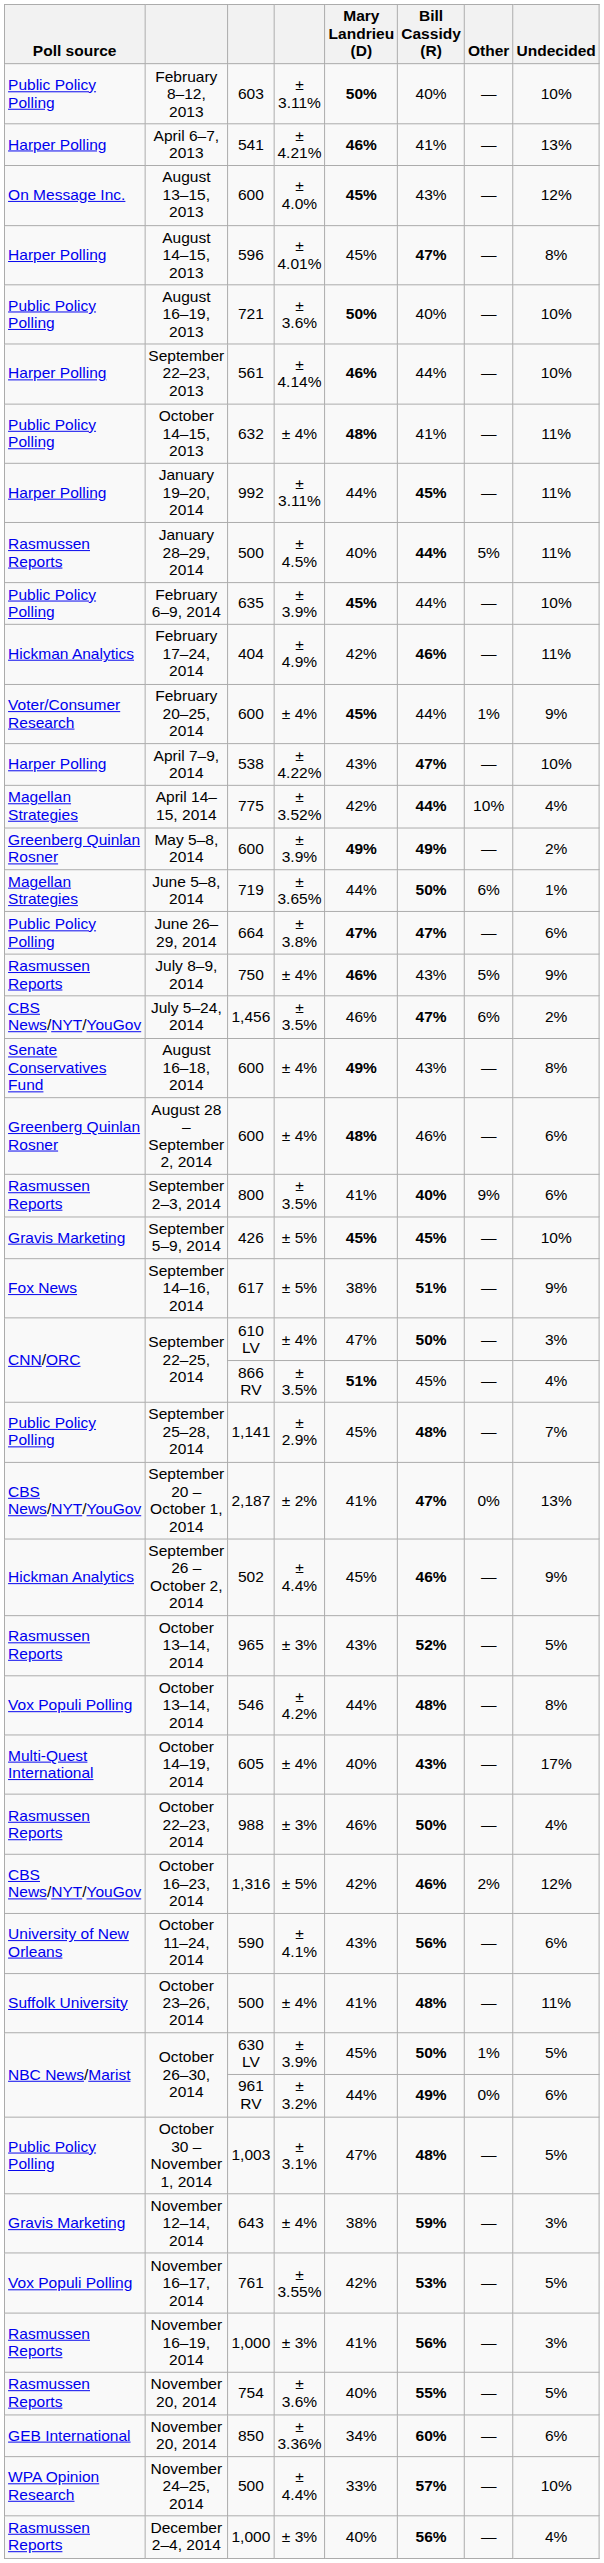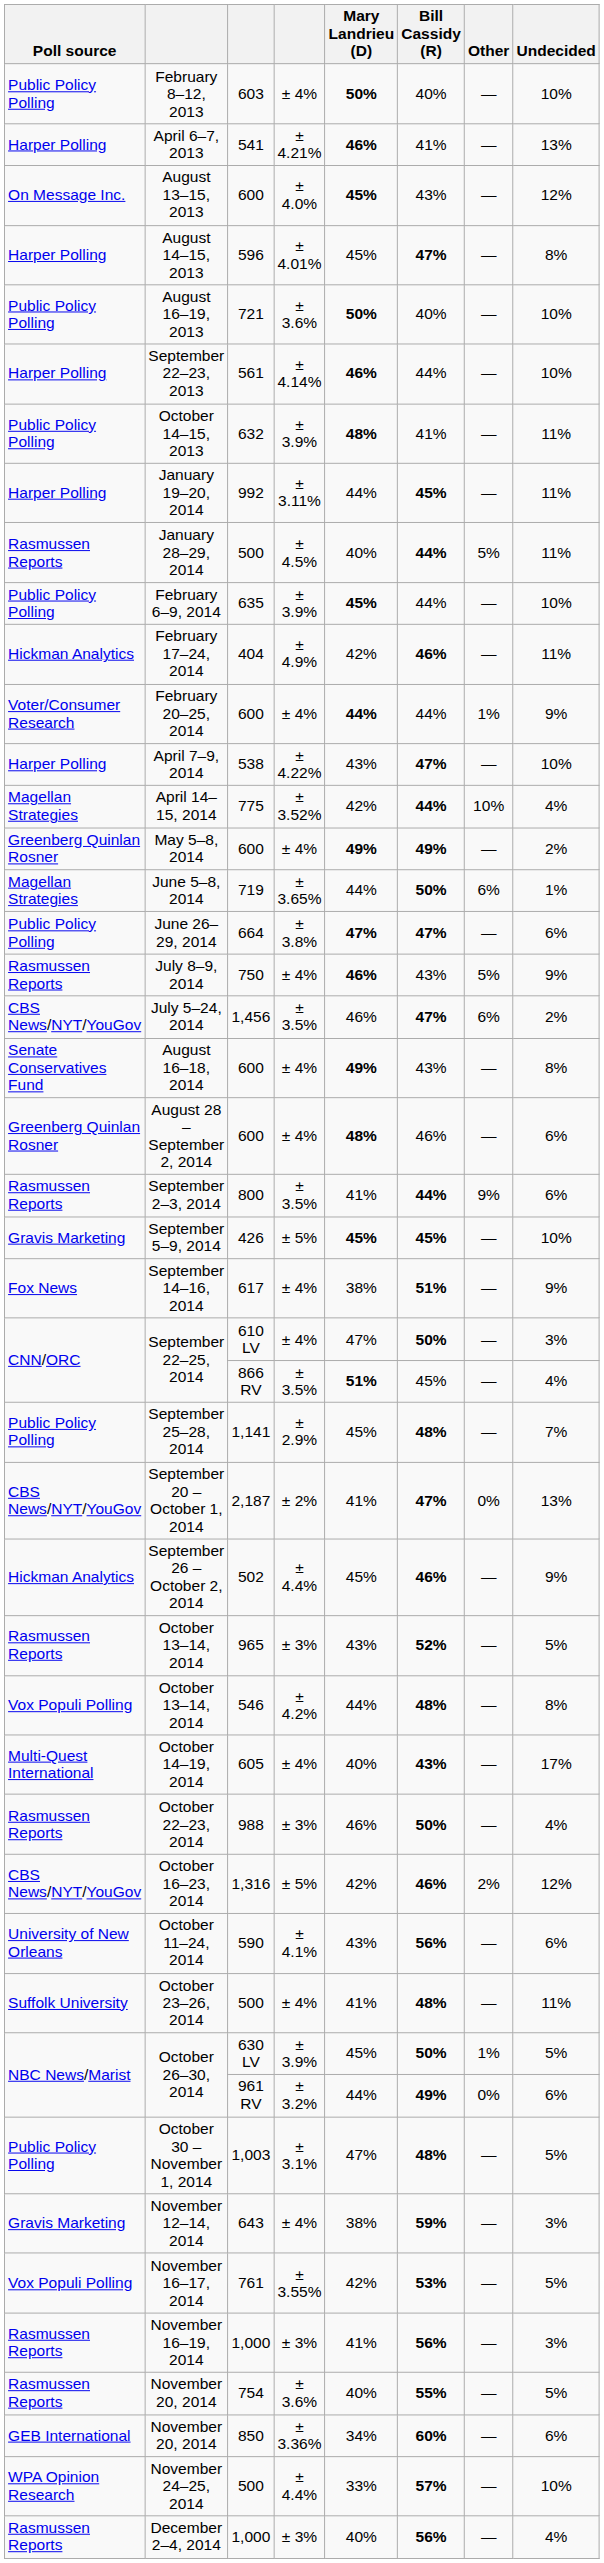 <table class="wikitable" style="text-align:center">
 <tr valign= bottom>
 <th>Poll source</th>
 <th></th>
 <th></th>
 <th></th>
 <th style="width:100px;">Mary<br>Landrieu (D)</th>
 <th style="width:100px;">Bill<br>Cassidy (R)</th>
 <th>Other</th>
 <th>Undecided</th>
 </tr>
 <tr>
 <td align=left><a href='#'>Public Policy Polling</a></td>
 <td>February 8–12, 2013</td>
 <td>603</td>
-<td>± 3.11%</td>
+<td>± 4%</td>
 <td><strong>50%</strong></td>
 <td>40%</td>
 <td>—</td>
 <td>10%</td>
 </tr>
 <tr>
 <td align=left><a href='#'>Harper Polling</a></td>
 <td>April 6–7, 2013</td>
 <td>541</td>
 <td>± 4.21%</td>
 <td><strong>46%</strong></td>
 <td>41%</td>
 <td>—</td>
 <td>13%</td>
 </tr>
 <tr>
 <td align=left><a href='#'>On Message Inc.</a></td>
 <td>August 13–15, 2013</td>
 <td>600</td>
 <td>± 4.0%</td>
 <td><strong>45%</strong></td>
 <td>43%</td>
 <td>—</td>
 <td>12%</td>
 </tr>
 <tr>
 <td align=left><a href='#'>Harper Polling</a></td>
 <td>August 14–15, 2013</td>
 <td>596</td>
 <td>± 4.01%</td>
 <td>45%</td>
 <td><strong>47%</strong></td>
 <td>—</td>
 <td>8%</td>
 </tr>
 <tr>
 <td align=left><a href='#'>Public Policy Polling</a></td>
 <td>August 16–19, 2013</td>
 <td>721</td>
 <td>± 3.6%</td>
 <td><strong>50%</strong></td>
 <td>40%</td>
 <td>—</td>
 <td>10%</td>
 </tr>
 <tr>
 <td align=left><a href='#'>Harper Polling</a></td>
 <td>September 22–23, 2013</td>
 <td>561</td>
 <td>± 4.14%</td>
 <td><strong>46%</strong></td>
 <td>44%</td>
 <td>—</td>
 <td>10%</td>
 </tr>
 <tr>
 <td align=left><a href='#'>Public Policy Polling</a></td>
 <td>October 14–15, 2013</td>
 <td>632</td>
-<td>± 4%</td>
+<td>± 3.9%</td>
 <td><strong>48%</strong></td>
 <td>41%</td>
 <td>—</td>
 <td>11%</td>
 </tr>
 <tr>
 <td align=left><a href='#'>Harper Polling</a></td>
 <td>January 19–20, 2014</td>
 <td>992</td>
 <td>± 3.11%</td>
 <td>44%</td>
 <td><strong>45%</strong></td>
 <td>—</td>
 <td>11%</td>
 </tr>
 <tr>
 <td align=left><a href='#'>Rasmussen Reports</a></td>
 <td>January 28–29, 2014</td>
 <td>500</td>
 <td>± 4.5%</td>
 <td>40%</td>
 <td><strong>44%</strong></td>
 <td>5%</td>
 <td>11%</td>
 </tr>
 <tr>
 <td align=left><a href='#'>Public Policy Polling</a></td>
 <td>February 6–9, 2014</td>
 <td>635</td>
 <td>± 3.9%</td>
 <td><strong>45%</strong></td>
 <td>44%</td>
 <td>—</td>
 <td>10%</td>
 </tr>
 <tr>
 <td align=left><a href='#'>Hickman Analytics</a></td>
 <td>February 17–24, 2014</td>
 <td>404</td>
 <td>± 4.9%</td>
 <td>42%</td>
 <td><strong>46%</strong></td>
 <td>—</td>
 <td>11%</td>
 </tr>
 <tr>
 <td align=left><a href='#'>Voter/Consumer Research</a></td>
 <td>February 20–25, 2014</td>
 <td>600</td>
 <td>± 4%</td>
-<td><strong>45%</strong></td>
+<td><strong>44%</strong></td>
 <td>44%</td>
 <td>1%</td>
 <td>9%</td>
 </tr>
 <tr>
 <td align=left><a href='#'>Harper Polling</a></td>
 <td>April 7–9, 2014</td>
 <td>538</td>
 <td>± 4.22%</td>
 <td>43%</td>
 <td><strong>47%</strong></td>
 <td>—</td>
 <td>10%</td>
 </tr>
 <tr>
 <td align=left><a href='#'>Magellan Strategies</a></td>
 <td>April 14–15, 2014</td>
 <td>775</td>
 <td>± 3.52%</td>
 <td>42%</td>
 <td><strong>44%</strong></td>
 <td>10%</td>
 <td>4%</td>
 </tr>
 <tr>
 <td align=left><a href='#'>Greenberg Quinlan Rosner</a></td>
 <td>May 5–8, 2014</td>
 <td>600</td>
-<td>± 3.9%</td>
+<td>± 4%</td>
 <td><strong>49%</strong></td>
 <td><strong>49%</strong></td>
 <td>—</td>
 <td>2%</td>
 </tr>
 <tr>
 <td align=left><a href='#'>Magellan Strategies</a></td>
 <td>June 5–8, 2014</td>
 <td>719</td>
 <td>± 3.65%</td>
 <td>44%</td>
 <td><strong>50%</strong></td>
 <td>6%</td>
 <td>1%</td>
 </tr>
 <tr>
 <td align=left><a href='#'>Public Policy Polling</a></td>
 <td>June 26–29, 2014</td>
 <td>664</td>
 <td>± 3.8%</td>
 <td><strong>47%</strong></td>
 <td><strong>47%</strong></td>
 <td>—</td>
 <td>6%</td>
 </tr>
 <tr>
 <td align=left><a href='#'>Rasmussen Reports</a></td>
 <td>July 8–9, 2014</td>
 <td>750</td>
 <td>± 4%</td>
 <td><strong>46%</strong></td>
 <td>43%</td>
 <td>5%</td>
 <td>9%</td>
 </tr>
 <tr>
 <td align=left><a href='#'>CBS News</a>/<a href='#'>NYT</a>/<a href='#'>YouGov</a></td>
 <td>July 5–24, 2014</td>
 <td>1,456</td>
 <td>± 3.5%</td>
 <td>46%</td>
 <td><strong>47%</strong></td>
 <td>6%</td>
 <td>2%</td>
 </tr>
 <tr>
 <td align=left><a href='#'>Senate Conservatives Fund</a></td>
 <td>August 16–18, 2014</td>
 <td>600</td>
 <td>± 4%</td>
 <td><strong>49%</strong></td>
 <td>43%</td>
 <td>—</td>
 <td>8%</td>
 </tr>
 <tr>
 <td align=left><a href='#'>Greenberg Quinlan Rosner</a></td>
 <td>August 28 – September 2, 2014</td>
 <td>600</td>
 <td>± 4%</td>
 <td><strong>48%</strong></td>
 <td>46%</td>
 <td>—</td>
 <td>6%</td>
 </tr>
 <tr>
 <td align=left><a href='#'>Rasmussen Reports</a></td>
 <td>September 2–3, 2014</td>
 <td>800</td>
 <td>± 3.5%</td>
 <td>41%</td>
-<td><strong>40%</strong></td>
+<td><strong>44%</strong></td>
 <td>9%</td>
 <td>6%</td>
 </tr>
 <tr>
 <td align=left><a href='#'>Gravis Marketing</a></td>
 <td>September 5–9, 2014</td>
 <td>426</td>
 <td>± 5%</td>
 <td><strong>45%</strong></td>
 <td><strong>45%</strong></td>
 <td>—</td>
 <td>10%</td>
 </tr>
 <tr>
 <td align=left><a href='#'>Fox News</a></td>
 <td>September 14–16, 2014</td>
 <td>617</td>
-<td>± 5%</td>
+<td>± 4%</td>
 <td>38%</td>
 <td><strong>51%</strong></td>
 <td>—</td>
 <td>9%</td>
 </tr>
 <tr>
 <td align=left rowspan=2><a href='#'>CNN</a>/<a href='#'>ORC</a></td>
 <td rowspan=2>September 22–25, 2014</td>
 <td>610 LV</td>
 <td>± 4%</td>
 <td>47%</td>
 <td><strong>50%</strong></td>
 <td>—</td>
 <td>3%</td>
 </tr>
 <tr>
 <td>866 RV</td>
 <td>± 3.5%</td>
 <td><strong>51%</strong></td>
 <td>45%</td>
 <td>—</td>
 <td>4%</td>
 </tr>
 <tr>
 <td align=left><a href='#'>Public Policy Polling</a></td>
 <td>September 25–28, 2014</td>
 <td>1,141</td>
 <td>± 2.9%</td>
 <td>45%</td>
 <td><strong>48%</strong></td>
 <td>—</td>
 <td>7%</td>
 </tr>
 <tr>
 <td align=left><a href='#'>CBS News</a>/<a href='#'>NYT</a>/<a href='#'>YouGov</a></td>
 <td>September 20 – October 1, 2014</td>
 <td>2,187</td>
 <td>± 2%</td>
 <td>41%</td>
 <td><strong>47%</strong></td>
 <td>0%</td>
 <td>13%</td>
 </tr>
 <tr>
 <td align=left><a href='#'>Hickman Analytics</a></td>
 <td>September 26 – October 2, 2014</td>
 <td>502</td>
 <td>± 4.4%</td>
 <td>45%</td>
 <td><strong>46%</strong></td>
 <td>—</td>
 <td>9%</td>
 </tr>
 <tr>
 <td align=left><a href='#'>Rasmussen Reports</a></td>
 <td>October 13–14, 2014</td>
 <td>965</td>
 <td>± 3%</td>
 <td>43%</td>
 <td><strong>52%</strong></td>
 <td>—</td>
 <td>5%</td>
 </tr>
 <tr>
 <td align=left><a href='#'>Vox Populi Polling</a></td>
 <td>October 13–14, 2014</td>
 <td>546</td>
 <td>± 4.2%</td>
 <td>44%</td>
 <td><strong>48%</strong></td>
 <td>—</td>
 <td>8%</td>
 </tr>
 <tr>
 <td align=left><a href='#'>Multi-Quest International</a></td>
 <td>October 14–19, 2014</td>
 <td>605</td>
 <td>± 4%</td>
 <td>40%</td>
 <td><strong>43%</strong></td>
 <td>—</td>
 <td>17%</td>
 </tr>
 <tr>
 <td align=left><a href='#'>Rasmussen Reports</a></td>
 <td>October 22–23, 2014</td>
 <td>988</td>
 <td>± 3%</td>
 <td>46%</td>
 <td><strong>50%</strong></td>
 <td>—</td>
 <td>4%</td>
 </tr>
 <tr>
 <td align=left><a href='#'>CBS News</a>/<a href='#'>NYT</a>/<a href='#'>YouGov</a></td>
 <td>October 16–23, 2014</td>
 <td>1,316</td>
 <td>± 5%</td>
 <td>42%</td>
 <td><strong>46%</strong></td>
 <td>2%</td>
 <td>12%</td>
 </tr>
 <tr>
 <td align=left><a href='#'>University of New Orleans</a></td>
 <td>October 11–24, 2014</td>
 <td>590</td>
 <td>± 4.1%</td>
 <td>43%</td>
 <td><strong>56%</strong></td>
 <td>—</td>
 <td>6%</td>
 </tr>
 <tr>
 <td align=left><a href='#'>Suffolk University</a></td>
 <td>October 23–26, 2014</td>
 <td>500</td>
 <td>± 4%</td>
 <td>41%</td>
 <td><strong>48%</strong></td>
 <td>—</td>
 <td>11%</td>
 </tr>
 <tr>
 <td align=left rowspan=2><a href='#'>NBC News</a>/<a href='#'>Marist</a></td>
 <td rowspan=2>October 26–30, 2014</td>
 <td>630 LV</td>
 <td>± 3.9%</td>
 <td>45%</td>
 <td><strong>50%</strong></td>
 <td>1%</td>
 <td>5%</td>
 </tr>
 <tr>
 <td>961 RV</td>
 <td>± 3.2%</td>
 <td>44%</td>
 <td><strong>49%</strong></td>
 <td>0%</td>
 <td>6%</td>
 </tr>
 <tr>
 <td align=left><a href='#'>Public Policy Polling</a></td>
 <td>October 30 – November 1, 2014</td>
 <td>1,003</td>
 <td>± 3.1%</td>
 <td>47%</td>
 <td><strong>48%</strong></td>
 <td>—</td>
 <td>5%</td>
 </tr>
 <tr>
 <td align=left><a href='#'>Gravis Marketing</a></td>
 <td>November 12–14, 2014</td>
 <td>643</td>
 <td>± 4%</td>
 <td>38%</td>
 <td><strong>59%</strong></td>
 <td>—</td>
 <td>3%</td>
 </tr>
 <tr>
 <td align=left><a href='#'>Vox Populi Polling</a></td>
 <td>November 16–17, 2014</td>
 <td>761</td>
 <td>± 3.55%</td>
 <td>42%</td>
 <td><strong>53%</strong></td>
 <td>—</td>
 <td>5%</td>
 </tr>
 <tr>
 <td align=left><a href='#'>Rasmussen Reports</a></td>
 <td>November 16–19, 2014</td>
 <td>1,000</td>
 <td>± 3%</td>
 <td>41%</td>
 <td><strong>56%</strong></td>
 <td>—</td>
 <td>3%</td>
 </tr>
 <tr>
 <td align=left><a href='#'>Rasmussen Reports</a></td>
 <td>November 20, 2014</td>
 <td>754</td>
 <td>± 3.6%</td>
 <td>40%</td>
 <td><strong>55%</strong></td>
 <td>—</td>
 <td>5%</td>
 </tr>
 <tr>
 <td align=left><a href='#'>GEB International</a></td>
 <td>November 20, 2014</td>
 <td>850</td>
 <td>± 3.36%</td>
 <td>34%</td>
 <td><strong>60%</strong></td>
 <td>—</td>
 <td>6%</td>
 </tr>
 <tr>
 <td align=left><a href='#'>WPA Opinion Research</a></td>
 <td>November 24–25, 2014</td>
 <td>500</td>
 <td>± 4.4%</td>
 <td>33%</td>
 <td><strong>57%</strong></td>
 <td>—</td>
 <td>10%</td>
 </tr>
 <tr>
 <td align=left><a href='#'>Rasmussen Reports</a></td>
 <td>December 2–4, 2014</td>
 <td>1,000</td>
 <td>± 3%</td>
 <td>40%</td>
 <td><strong>56%</strong></td>
 <td>—</td>
 <td>4%</td>
 </tr>
 </table>
